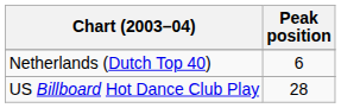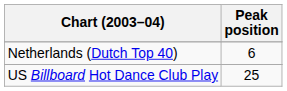 <table class="wikitable sortable">
 <tr>
 <th>Chart (2003–04)</th>
 <th>Peak<br>position</th>
 </tr>
 <tr>
 </tr>
 <tr>
 </tr>
 <tr>
 <td>Netherlands (<a href='#'>Dutch Top 40</a>)</td>
 <td align="center">6</td>
 </tr>
 <tr>
 </tr>
 <tr>
 </tr>
 <tr>
 </tr>
 <tr>
 </tr>
 <tr>
 <td>US <em><a href='#'>Billboard</a></em> <a href='#'>Hot Dance Club Play</a></td>
-<td align="center">28</td>
+<td align="center">25</td>
 </tr>
 </table>
